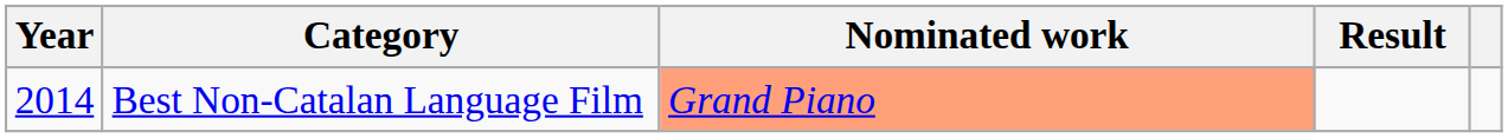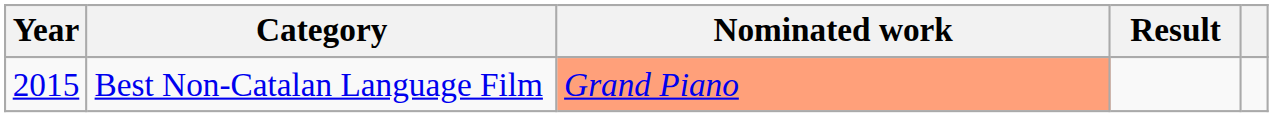 <table class=wikitable>
 <tr>
 <th scope="col" style="width:1em;">Year</th>
 <th scope="col" style="width:33em;">Category</th>
 <th scope="col" style="width:39em;">Nominated work</th>
 <th scope="col" style="width:5em;">Result</th>
 <th scope="col" style="width:1em;"></th>
 </tr>
 <tr>
-<td><a href='#'>2014</a></td>
+<td><a href='#'>2015</a></td>
 <td><a href='#'>Best Non-Catalan Language Film</a></td>
 <td style="background: lightsalmon;"><em><a href='#'>Grand Piano</a></em></td>
 <td></td>
 <td></td>
 </tr>
 </table>
